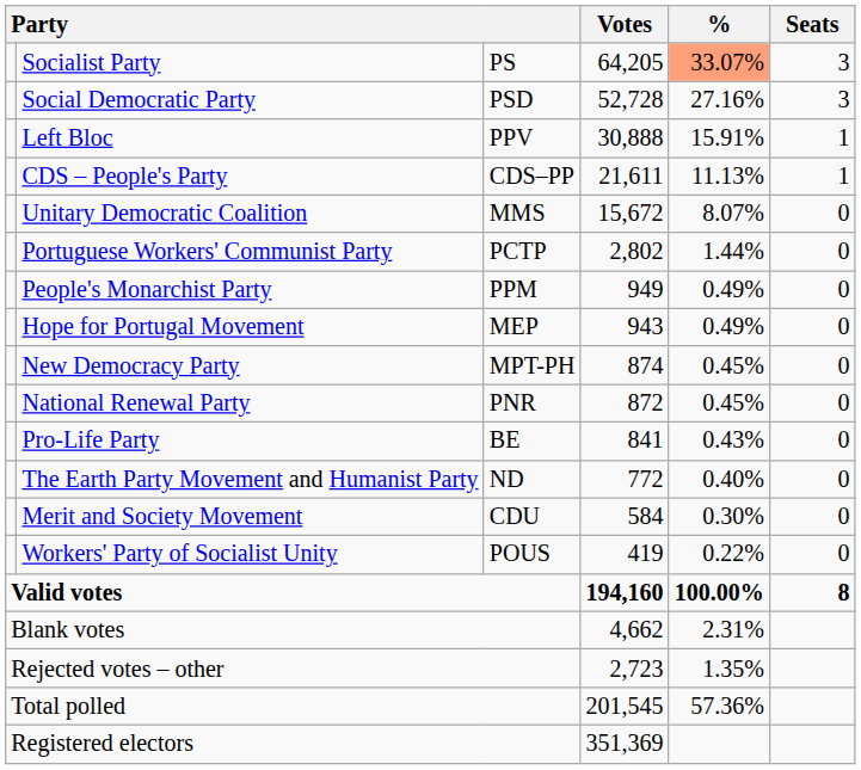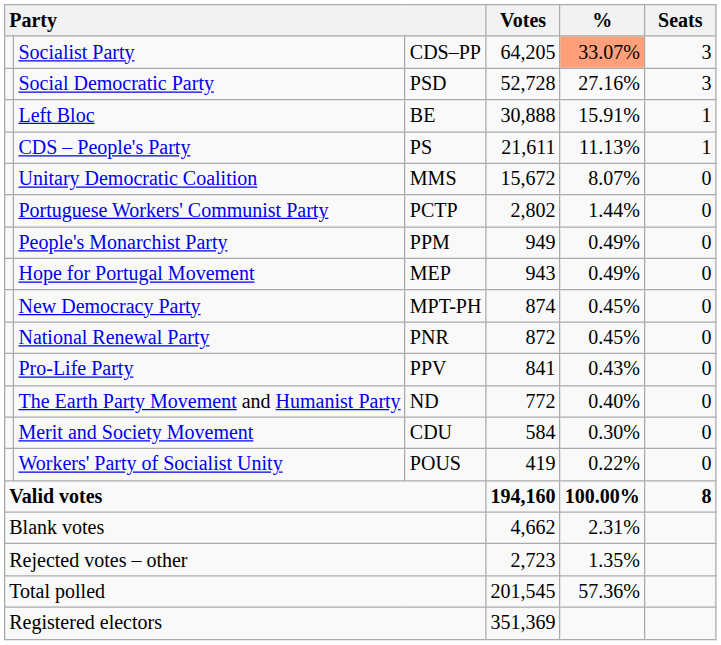 <table class="wikitable" border="1" style="text-align:right;">
 <tr>
 <th style="text-align:left;" colspan=3>Party</th>
 <th align=center width="50">Votes</th>
 <th align=center width="50">%</th>
 <th align=center width="50">Seats</th>
 </tr>
 <tr>
 <td></td>
 <td align=left><a href='#'>Socialist Party</a></td>
-<td align=left>PS</td>
+<td align=left style="white-space: nowrap;">CDS–PP</td>
 <td>64,205</td>
 <td style="background: lightsalmon;">33.07%</td>
 <td>3</td>
 </tr>
 <tr>
 <td></td>
 <td align=left><a href='#'>Social Democratic Party</a></td>
 <td align=left>PSD</td>
 <td>52,728</td>
 <td>27.16%</td>
 <td>3</td>
 </tr>
 <tr>
 <td></td>
 <td align=left><a href='#'>Left Bloc</a></td>
-<td align=left>PPV</td>
+<td align=left>BE</td>
 <td>30,888</td>
 <td>15.91%</td>
 <td>1</td>
 </tr>
 <tr>
 <td></td>
 <td align=left><a href='#'>CDS – People's Party</a></td>
-<td align=left style="white-space: nowrap;">CDS–PP</td>
+<td align=left>PS</td>
 <td>21,611</td>
 <td>11.13%</td>
 <td>1</td>
 </tr>
 <tr>
 <td></td>
 <td align=left style="white-space: nowrap;"><a href='#'>Unitary Democratic Coalition</a></td>
 <td align=left>MMS</td>
 <td>15,672</td>
 <td>8.07%</td>
 <td>0</td>
 </tr>
 <tr>
 <td></td>
 <td align=left><a href='#'>Portuguese Workers' Communist Party</a></td>
 <td align=left>PCTP</td>
 <td>2,802</td>
 <td>1.44%</td>
 <td>0</td>
 </tr>
 <tr>
 <td></td>
 <td align=left><a href='#'>People's Monarchist Party</a></td>
 <td align=left>PPM</td>
 <td>949</td>
 <td>0.49%</td>
 <td>0</td>
 </tr>
 <tr>
 <td></td>
 <td align=left><a href='#'>Hope for Portugal Movement</a></td>
 <td align=left>MEP</td>
 <td>943</td>
 <td>0.49%</td>
 <td>0</td>
 </tr>
 <tr>
 <td></td>
 <td align=left><a href='#'>New Democracy Party</a></td>
 <td align=left>MPT-PH</td>
 <td>874</td>
 <td>0.45%</td>
 <td>0</td>
 </tr>
 <tr>
 <td></td>
 <td align=left><a href='#'>National Renewal Party</a></td>
 <td align=left>PNR</td>
 <td>872</td>
 <td>0.45%</td>
 <td>0</td>
 </tr>
 <tr>
 <td></td>
 <td align=left><a href='#'>Pro-Life Party</a></td>
-<td align=left>BE</td>
+<td align=left>PPV</td>
 <td>841</td>
 <td>0.43%</td>
 <td>0</td>
 </tr>
 <tr>
 <td></td>
 <td align=left><a href='#'>The Earth Party Movement</a> and <a href='#'>Humanist Party</a></td>
 <td align=left>ND</td>
 <td>772</td>
 <td>0.40%</td>
 <td>0</td>
 </tr>
 <tr>
 <td></td>
 <td align=left><a href='#'>Merit and Society Movement</a></td>
 <td align=left>CDU</td>
 <td>584</td>
 <td>0.30%</td>
 <td>0</td>
 </tr>
 <tr>
 <td></td>
 <td align=left><a href='#'>Workers' Party of Socialist Unity</a></td>
 <td align=left>POUS</td>
 <td>419</td>
 <td>0.22%</td>
 <td>0</td>
 </tr>
 <tr style="font-weight:bold">
 <td align=left colspan=3>Valid votes</td>
 <td>194,160</td>
 <td>100.00%</td>
 <td>8</td>
 </tr>
 <tr>
 <td align=left colspan=3>Blank votes</td>
 <td>4,662</td>
 <td>2.31%</td>
 <td></td>
 </tr>
 <tr>
 <td align=left colspan=3>Rejected votes – other</td>
 <td>2,723</td>
 <td>1.35%</td>
 <td></td>
 </tr>
 <tr>
 <td align=left colspan=3>Total polled</td>
 <td>201,545</td>
 <td>57.36%</td>
 <td></td>
 </tr>
 <tr>
 <td align=left colspan=3>Registered electors</td>
 <td>351,369</td>
 <td></td>
 <td></td>
 </tr>
 </table>
